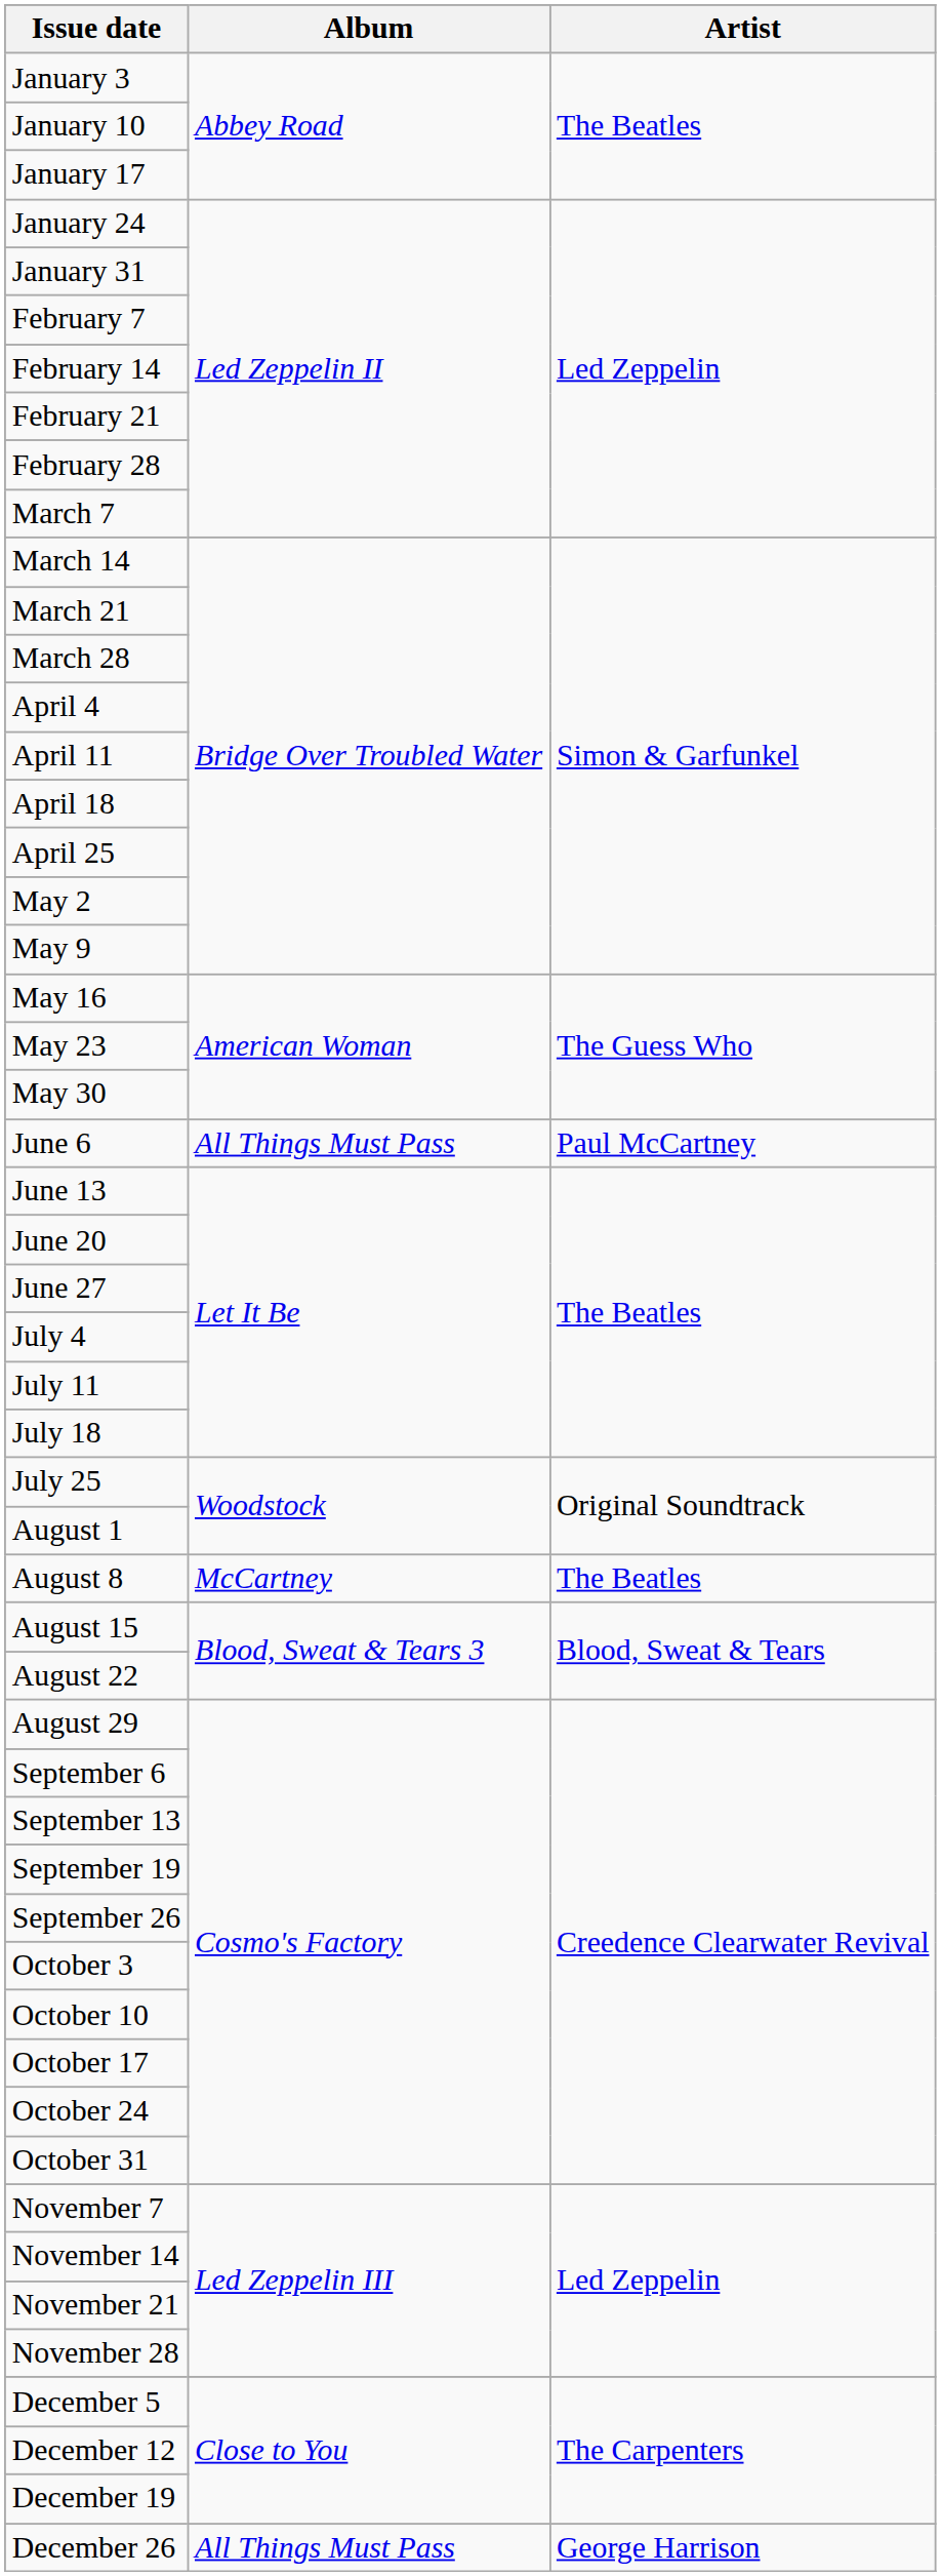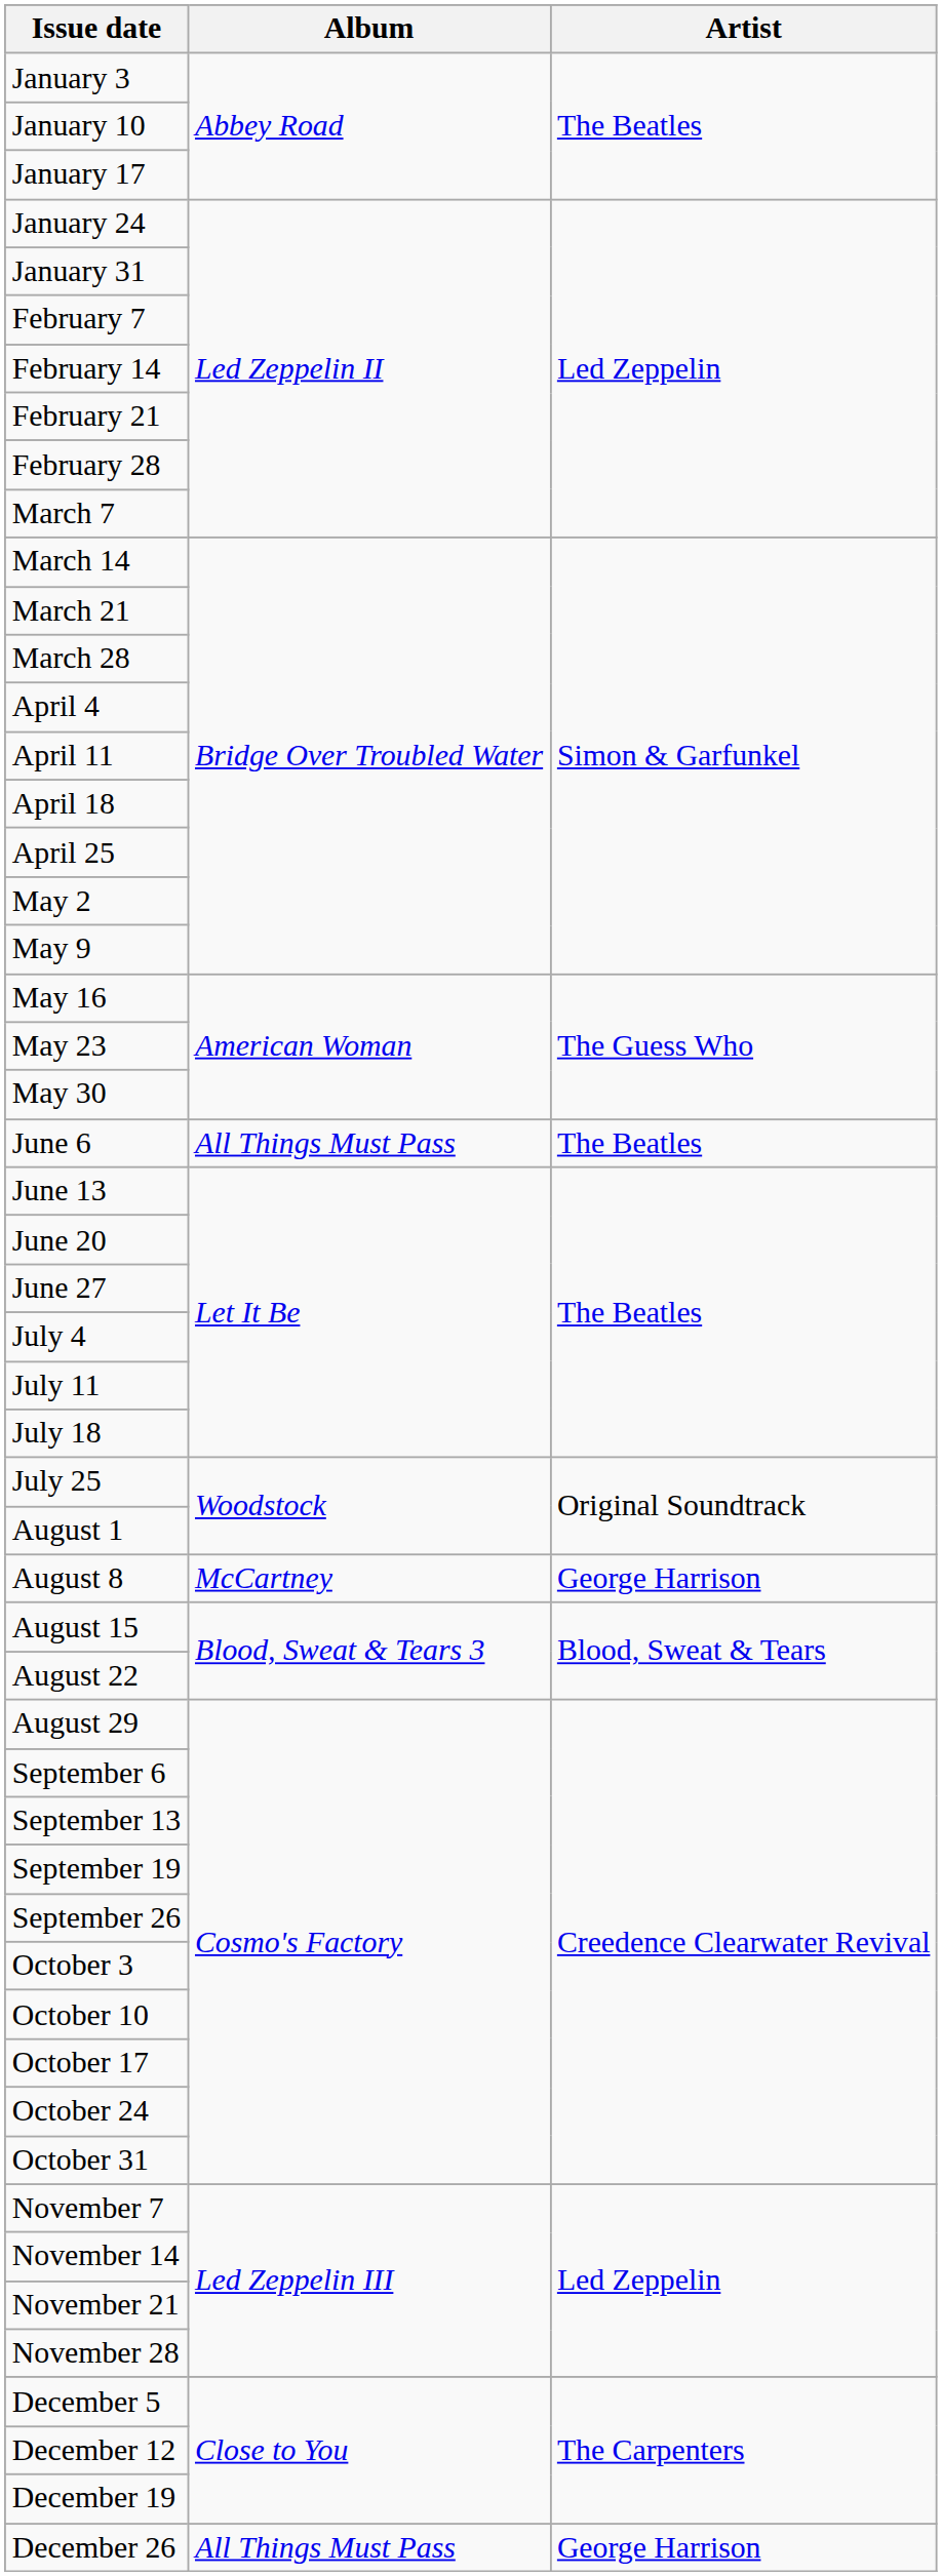 <table class="wikitable sortable">
 <tr>
 <th>Issue date</th>
 <th>Album</th>
 <th>Artist</th>
 </tr>
 <tr>
 <td>January 3</td>
 <td rowspan="3"><em><a href='#'>Abbey Road</a></em></td>
 <td rowspan="3"><a href='#'>The Beatles</a></td>
 </tr>
 <tr>
 <td>January 10</td>
 </tr>
 <tr>
 <td>January 17</td>
 </tr>
 <tr>
 <td>January 24</td>
 <td rowspan="7"><em><a href='#'>Led Zeppelin II</a></em></td>
 <td rowspan="7"><a href='#'>Led Zeppelin</a></td>
 </tr>
 <tr>
 <td>January 31</td>
 </tr>
 <tr>
 <td>February 7</td>
 </tr>
 <tr>
 <td>February 14</td>
 </tr>
 <tr>
 <td>February 21</td>
 </tr>
 <tr>
 <td>February 28</td>
 </tr>
 <tr>
 <td>March 7</td>
 </tr>
 <tr>
 <td>March 14</td>
 <td rowspan="9"><em><a href='#'>Bridge Over Troubled Water</a></em></td>
 <td rowspan="9"><a href='#'>Simon & Garfunkel</a></td>
 </tr>
 <tr>
 <td>March 21</td>
 </tr>
 <tr>
 <td>March 28</td>
 </tr>
 <tr>
 <td>April 4</td>
 </tr>
 <tr>
 <td>April 11</td>
 </tr>
 <tr>
 <td>April 18</td>
 </tr>
 <tr>
 <td>April 25</td>
 </tr>
 <tr>
 <td>May 2</td>
 </tr>
 <tr>
 <td>May 9</td>
 </tr>
 <tr>
 <td>May 16</td>
 <td rowspan="3"><em><a href='#'>American Woman</a></em></td>
 <td rowspan="3"><a href='#'>The Guess Who</a></td>
 </tr>
 <tr>
 <td>May 23</td>
 </tr>
 <tr>
 <td>May 30</td>
 </tr>
 <tr>
 <td>June 6</td>
 <td><em><a href='#'>All Things Must Pass</a></em></td>
-<td><a href='#'>Paul McCartney</a></td>
+<td><a href='#'>The Beatles</a></td>
 </tr>
 <tr>
 <td>June 13</td>
 <td rowspan="6"><em><a href='#'>Let It Be</a></em></td>
 <td rowspan="6"><a href='#'>The Beatles</a></td>
 </tr>
 <tr>
 <td>June 20</td>
 </tr>
 <tr>
 <td>June 27</td>
 </tr>
 <tr>
 <td>July 4</td>
 </tr>
 <tr>
 <td>July 11</td>
 </tr>
 <tr>
 <td>July 18</td>
 </tr>
 <tr>
 <td>July 25</td>
 <td rowspan="2"><em><a href='#'>Woodstock</a></em></td>
 <td rowspan="2">Original Soundtrack</td>
 </tr>
 <tr>
 <td>August 1</td>
 </tr>
 <tr>
 <td>August 8</td>
 <td><em><a href='#'>McCartney</a></em></td>
-<td><a href='#'>The Beatles</a></td>
+<td><a href='#'>George Harrison</a></td>
 </tr>
 <tr>
 <td>August 15</td>
 <td rowspan="2"><em><a href='#'>Blood, Sweat & Tears 3</a></em></td>
 <td rowspan="2"><a href='#'>Blood, Sweat & Tears</a></td>
 </tr>
 <tr>
 <td>August 22</td>
 </tr>
 <tr>
 <td>August 29</td>
 <td rowspan="10"><em><a href='#'>Cosmo's Factory</a></em></td>
 <td rowspan="10"><a href='#'>Creedence Clearwater Revival</a></td>
 </tr>
 <tr>
 <td>September 6</td>
 </tr>
 <tr>
 <td>September 13</td>
 </tr>
 <tr>
 <td>September 19</td>
 </tr>
 <tr>
 <td>September 26</td>
 </tr>
 <tr>
 <td>October 3</td>
 </tr>
 <tr>
 <td>October 10</td>
 </tr>
 <tr>
 <td>October 17</td>
 </tr>
 <tr>
 <td>October 24</td>
 </tr>
 <tr>
 <td>October 31</td>
 </tr>
 <tr>
 <td>November 7</td>
 <td rowspan="4"><em><a href='#'>Led Zeppelin III</a></em></td>
 <td rowspan="4"><a href='#'>Led Zeppelin</a></td>
 </tr>
 <tr>
 <td>November 14</td>
 </tr>
 <tr>
 <td>November 21</td>
 </tr>
 <tr>
 <td>November 28</td>
 </tr>
 <tr>
 <td>December 5</td>
 <td rowspan="3"><em><a href='#'>Close to You</a></em></td>
 <td rowspan="3"><a href='#'>The Carpenters</a></td>
 </tr>
 <tr>
 <td>December 12</td>
 </tr>
 <tr>
 <td>December 19</td>
 </tr>
 <tr>
 <td>December 26</td>
 <td><em><a href='#'>All Things Must Pass</a></em></td>
 <td><a href='#'>George Harrison</a></td>
 </tr>
 <tr>
 </tr>
 </table>
